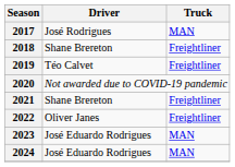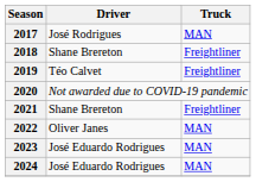 <table class="wikitable">
 <tr>
 <th>Season</th>
 <th>Driver</th>
 <th>Truck</th>
 </tr>
 <tr>
 <th>2017</th>
 <td> José Rodrigues</td>
 <td><a href='#'>MAN</a></td>
 </tr>
 <tr>
 <th>2018</th>
 <td> Shane Brereton</td>
 <td><a href='#'>Freightliner</a></td>
 </tr>
 <tr>
 <th>2019</th>
 <td> 	Téo Calvet</td>
 <td><a href='#'>Freightliner</a></td>
 </tr>
 <tr>
 <th>2020</th>
 <td colspan=3 align=center><em>Not awarded due to COVID-19 pandemic</em></td>
 </tr>
 <tr>
 <th>2021</th>
 <td> Shane Brereton</td>
 <td><a href='#'>Freightliner</a></td>
 </tr>
 <tr>
 <th>2022</th>
 <td> Oliver Janes</td>
-<td><a href='#'>Freightliner</a></td>
+<td><a href='#'>MAN</a></td>
 </tr>
 <tr>
 <th>2023</th>
 <td> José Eduardo Rodrigues</td>
 <td><a href='#'>MAN</a></td>
 </tr>
 <tr>
 <th>2024</th>
 <td> José Eduardo Rodrigues</td>
 <td><a href='#'>MAN</a></td>
 </tr>
 <tr>
 </tr>
 </table>
